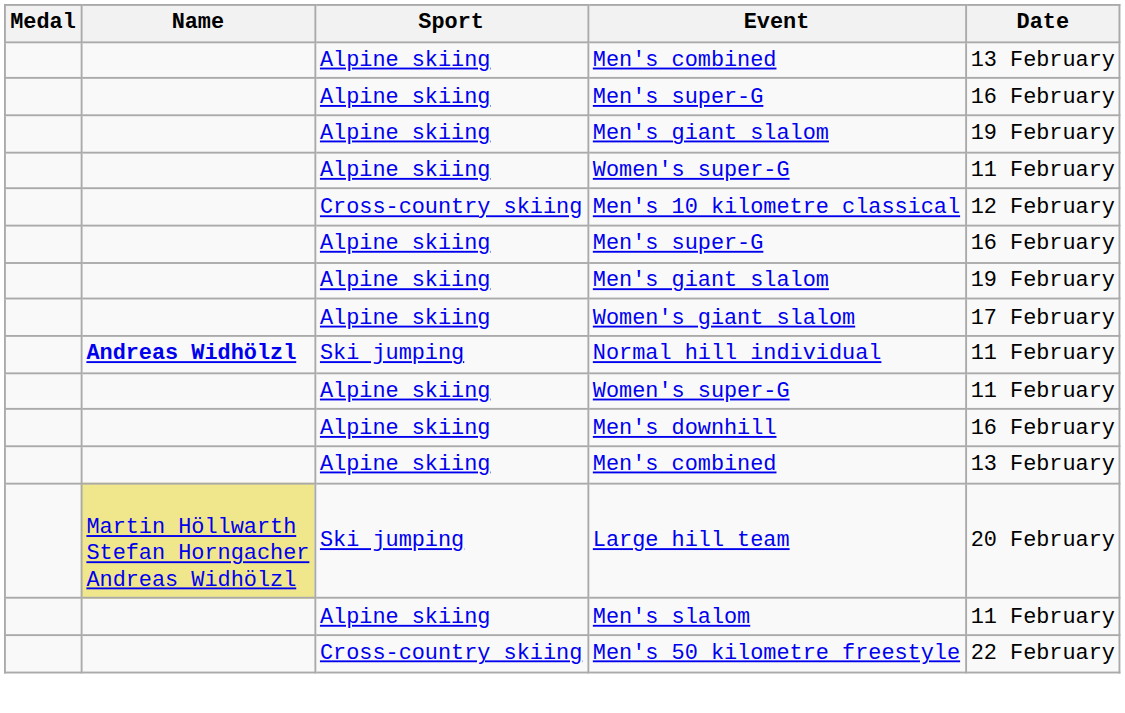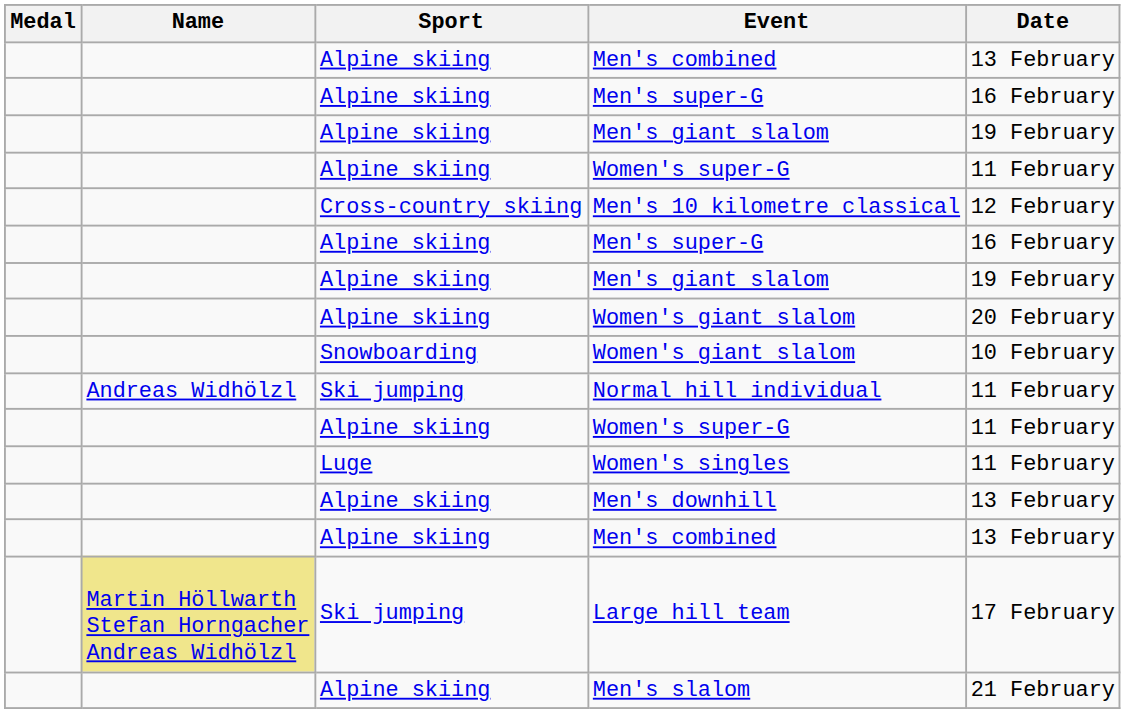 <table class="wikitable sortable" style="font-size:90%">
 <tr>
 <th>Medal</th>
 <th>Name</th>
 <th>Sport</th>
 <th>Event</th>
 <th>Date</th>
 </tr>
 <tr>
 <td></td>
 <td></td>
 <td><a href='#'>Alpine skiing</a></td>
 <td><a href='#'>Men's combined</a></td>
 <td>13 February</td>
 </tr>
 <tr>
 <td></td>
 <td></td>
 <td><a href='#'>Alpine skiing</a></td>
 <td><a href='#'>Men's super-G</a></td>
 <td>16 February</td>
 </tr>
 <tr>
 <td></td>
 <td></td>
 <td><a href='#'>Alpine skiing</a></td>
 <td><a href='#'>Men's giant slalom</a></td>
 <td>19 February</td>
 </tr>
 <tr>
 <td></td>
 <td></td>
 <td><a href='#'>Alpine skiing</a></td>
 <td><a href='#'>Women's super-G</a></td>
 <td>11 February</td>
 </tr>
 <tr>
 <td></td>
 <td></td>
 <td><a href='#'>Cross-country skiing</a></td>
 <td><a href='#'>Men's 10 kilometre classical</a></td>
 <td>12 February</td>
 </tr>
 <tr>
 <td></td>
 <td></td>
 <td><a href='#'>Alpine skiing</a></td>
 <td><a href='#'>Men's super-G</a></td>
 <td>16 February</td>
 </tr>
 <tr>
 <td></td>
 <td></td>
 <td><a href='#'>Alpine skiing</a></td>
 <td><a href='#'>Men's giant slalom</a></td>
 <td>19 February</td>
 </tr>
 <tr>
 <td></td>
 <td></td>
 <td><a href='#'>Alpine skiing</a></td>
 <td><a href='#'>Women's giant slalom</a></td>
-<td>17 February</td>
+<td>20 February</td>
 </tr>
 <tr>
 <td></td>
-<td><strong><a href='#'>Andreas Widhölzl</a></strong></td>
+<td></td>
+<td><a href='#'>Snowboarding</a></td>
+<td><a href='#'>Women's giant slalom</a></td>
+<td>10 February</td>
+</tr>
+<tr>
+<td></td>
+<td><a href='#'>Andreas Widhölzl</a></td>
 <td><a href='#'>Ski jumping</a></td>
 <td><a href='#'>Normal hill individual</a></td>
 <td>11 February</td>
 </tr>
 <tr>
 <td></td>
 <td></td>
 <td><a href='#'>Alpine skiing</a></td>
 <td><a href='#'>Women's super-G</a></td>
 <td>11 February</td>
 </tr>
 <tr>
 <td></td>
 <td></td>
+<td><a href='#'>Luge</a></td>
+<td><a href='#'>Women's singles</a></td>
+<td>11 February</td>
+</tr>
+<tr>
+<td></td>
+<td></td>
 <td><a href='#'>Alpine skiing</a></td>
 <td><a href='#'>Men's downhill</a></td>
-<td>16 February</td>
+<td>13 February</td>
 </tr>
 <tr>
 <td></td>
 <td></td>
 <td><a href='#'>Alpine skiing</a></td>
 <td><a href='#'>Men's combined</a></td>
 <td>13 February</td>
 </tr>
 <tr>
 <td></td>
 <td style="background: khaki;"> <br><a href='#'>Martin Höllwarth</a> <br><a href='#'>Stefan Horngacher</a> <br><a href='#'>Andreas Widhölzl</a></td>
 <td><a href='#'>Ski jumping</a></td>
 <td><a href='#'>Large hill team</a></td>
-<td>20 February</td>
+<td>17 February</td>
 </tr>
 <tr>
 <td></td>
 <td></td>
 <td><a href='#'>Alpine skiing</a></td>
 <td><a href='#'>Men's slalom</a></td>
-<td>11 February</td>
-</tr>
-<tr>
-<td></td>
-<td></td>
-<td><a href='#'>Cross-country skiing</a></td>
-<td><a href='#'>Men's 50 kilometre freestyle</a></td>
-<td>22 February</td>
+<td>21 February</td>
 </tr>
 </table>
